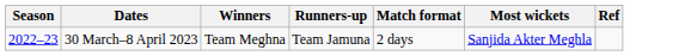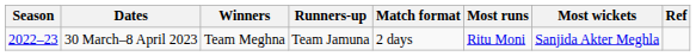 <table class="wikitable">
 <tr>
 <th>Season</th>
 <th>Dates</th>
 <th>Winners</th>
 <th>Runners-up</th>
 <th>Match format</th>
+<th>Most runs</th>
 <th>Most wickets</th>
 <th>Ref</th>
 </tr>
 <tr>
 <td><a href='#'>2022–23</a></td>
 <td>30 March–8 April 2023</td>
 <td>Team Meghna</td>
 <td>Team Jamuna</td>
 <td>2 days</td>
+<td><a href='#'>Ritu Moni</a></td>
 <td><a href='#'>Sanjida Akter Meghla</a></td>
 <td></td>
 </tr>
 </table>
